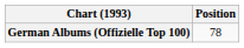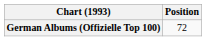 <table class="wikitable plainrowheaders" style="text-align:center">
 <tr>
 <th scope="col">Chart (1993)</th>
 <th scope="col">Position</th>
 </tr>
 <tr>
 <th scope="row">German Albums (Offizielle Top 100)</th>
-<td>78</td>
+<td>72</td>
 </tr>
 </table>
